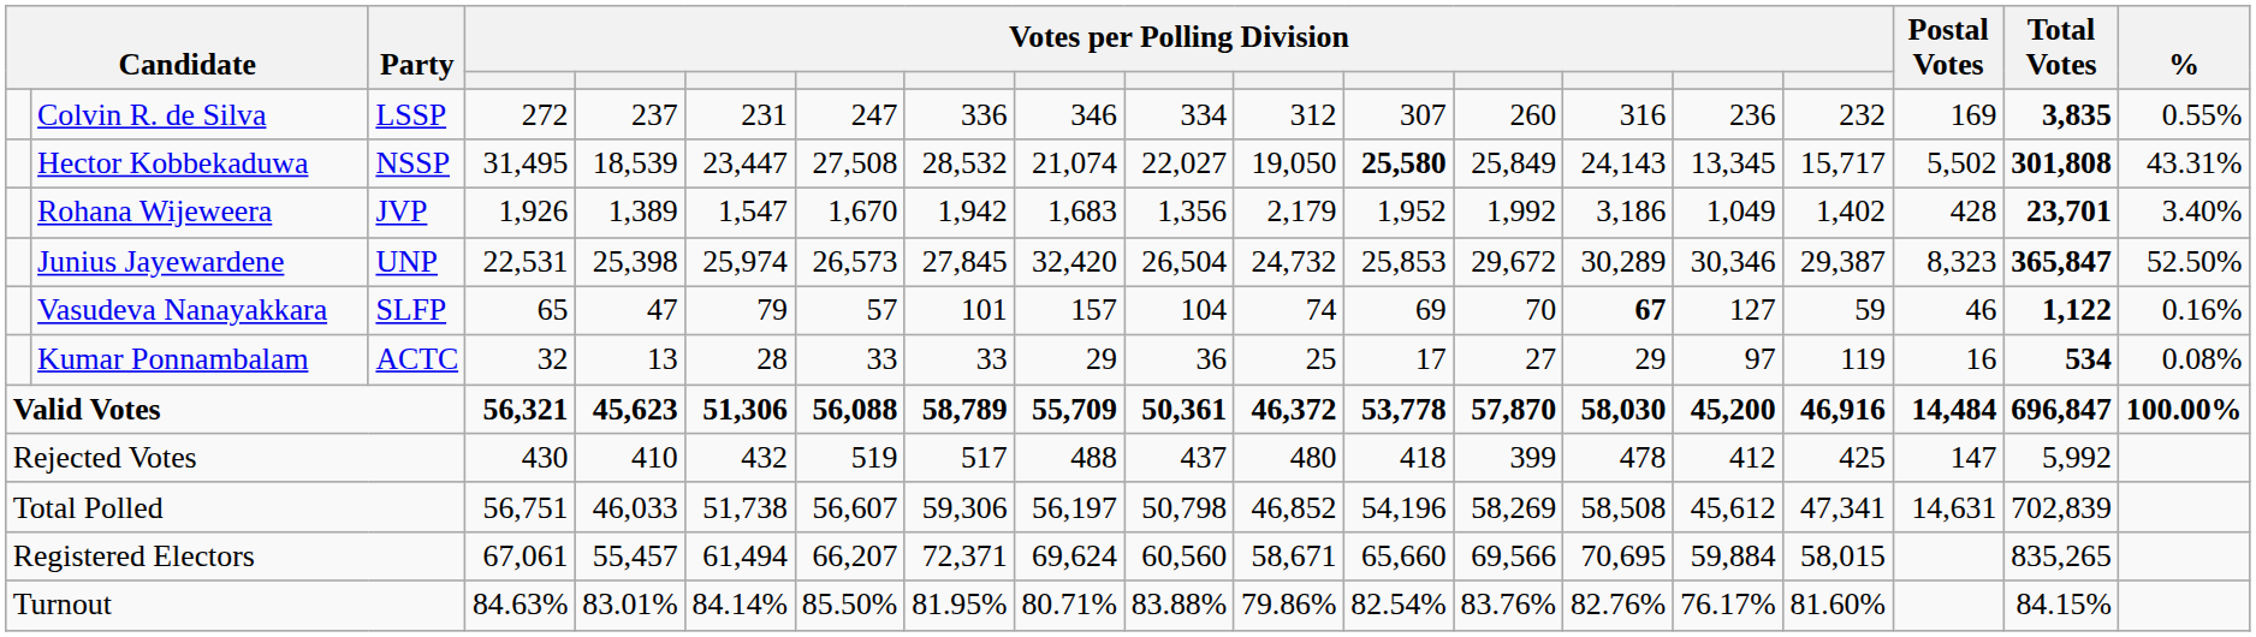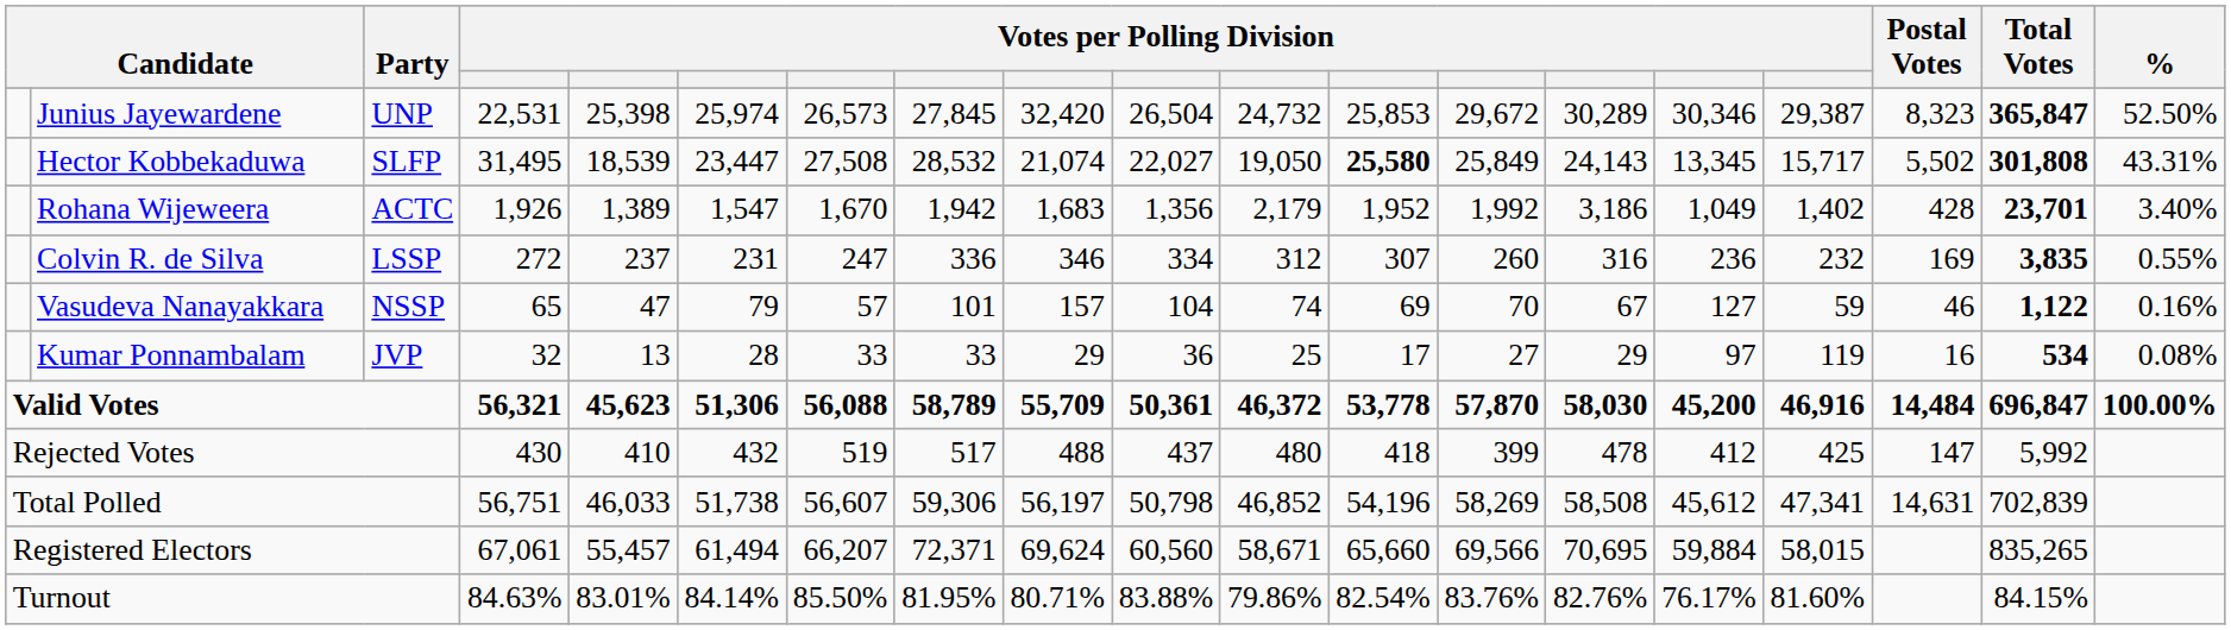 <table class="wikitable" border="1" style="text-align:right;">
 <tr>
 <th align=left valign=bottom rowspan=2 colspan="2" width="180">Candidate</th>
 <th align=left valign=bottom rowspan=2 width="40">Party</th>
 <th colspan=13>Votes per Polling Division</th>
 <th align=center valign=bottom rowspan=2 width="50">Postal<br>Votes</th>
 <th align=center valign=bottom rowspan=2 width="50">Total Votes</th>
 <th align=center valign=bottom rowspan=2 width="50">%</th>
 </tr>
 <tr>
 <th></th>
 <th></th>
 <th></th>
 <th></th>
 <th></th>
 <th></th>
 <th></th>
 <th></th>
 <th></th>
 <th></th>
 <th></th>
 <th></th>
 <th></th>
 </tr>
 <tr>
 <td bgcolor=> </td>
+<td align=left><a href='#'>Junius Jayewardene</a></td>
+<td align=left><a href='#'>UNP</a></td>
+<td>22,531</td>
+<td>25,398</td>
+<td>25,974</td>
+<td>26,573</td>
+<td>27,845</td>
+<td>32,420</td>
+<td>26,504</td>
+<td>24,732</td>
+<td>25,853</td>
+<td>29,672</td>
+<td>30,289</td>
+<td>30,346</td>
+<td>29,387</td>
+<td>8,323</td>
+<td><strong>365,847</strong></td>
+<td>52.50%</td>
+</tr>
+<tr>
+<td bgcolor=> </td>
+<td align=left><a href='#'>Hector Kobbekaduwa</a></td>
+<td align=left><a href='#'>SLFP</a></td>
+<td>31,495</td>
+<td>18,539</td>
+<td>23,447</td>
+<td>27,508</td>
+<td>28,532</td>
+<td>21,074</td>
+<td>22,027</td>
+<td>19,050</td>
+<td><strong>25,580</strong></td>
+<td>25,849</td>
+<td>24,143</td>
+<td>13,345</td>
+<td>15,717</td>
+<td>5,502</td>
+<td><strong>301,808</strong></td>
+<td>43.31%</td>
+</tr>
+<tr>
+<td bgcolor=> </td>
+<td align=left><a href='#'>Rohana Wijeweera</a></td>
+<td align=left><a href='#'>ACTC</a></td>
+<td>1,926</td>
+<td>1,389</td>
+<td>1,547</td>
+<td>1,670</td>
+<td>1,942</td>
+<td>1,683</td>
+<td>1,356</td>
+<td>2,179</td>
+<td>1,952</td>
+<td>1,992</td>
+<td>3,186</td>
+<td>1,049</td>
+<td>1,402</td>
+<td>428</td>
+<td><strong>23,701</strong></td>
+<td>3.40%</td>
+</tr>
+<tr>
+<td bgcolor=> </td>
 <td align=left><a href='#'>Colvin R. de Silva</a></td>
 <td align=left><a href='#'>LSSP</a></td>
 <td>272</td>
 <td>237</td>
 <td>231</td>
 <td>247</td>
 <td>336</td>
 <td>346</td>
 <td>334</td>
 <td>312</td>
 <td>307</td>
 <td>260</td>
 <td>316</td>
 <td>236</td>
 <td>232</td>
 <td>169</td>
 <td><strong>3,835</strong></td>
 <td>0.55%</td>
 </tr>
 <tr>
 <td bgcolor=> </td>
-<td align=left><a href='#'>Hector Kobbekaduwa</a></td>
+<td align=left><a href='#'>Vasudeva Nanayakkara</a></td>
 <td align=left><a href='#'>NSSP</a></td>
-<td>31,495</td>
-<td>18,539</td>
-<td>23,447</td>
-<td>27,508</td>
-<td>28,532</td>
-<td>21,074</td>
-<td>22,027</td>
-<td>19,050</td>
-<td><strong>25,580</strong></td>
-<td>25,849</td>
-<td>24,143</td>
-<td>13,345</td>
-<td>15,717</td>
-<td>5,502</td>
-<td><strong>301,808</strong></td>
-<td>43.31%</td>
-</tr>
-<tr>
-<td bgcolor=> </td>
-<td align=left><a href='#'>Rohana Wijeweera</a></td>
-<td align=left><a href='#'>JVP</a></td>
-<td>1,926</td>
-<td>1,389</td>
-<td>1,547</td>
-<td>1,670</td>
-<td>1,942</td>
-<td>1,683</td>
-<td>1,356</td>
-<td>2,179</td>
-<td>1,952</td>
-<td>1,992</td>
-<td>3,186</td>
-<td>1,049</td>
-<td>1,402</td>
-<td>428</td>
-<td><strong>23,701</strong></td>
-<td>3.40%</td>
-</tr>
-<tr>
-<td bgcolor=> </td>
-<td align=left><a href='#'>Junius Jayewardene</a></td>
-<td align=left><a href='#'>UNP</a></td>
-<td>22,531</td>
-<td>25,398</td>
-<td>25,974</td>
-<td>26,573</td>
-<td>27,845</td>
-<td>32,420</td>
-<td>26,504</td>
-<td>24,732</td>
-<td>25,853</td>
-<td>29,672</td>
-<td>30,289</td>
-<td>30,346</td>
-<td>29,387</td>
-<td>8,323</td>
-<td><strong>365,847</strong></td>
-<td>52.50%</td>
-</tr>
-<tr>
-<td bgcolor=> </td>
-<td align=left><a href='#'>Vasudeva Nanayakkara</a></td>
-<td align=left><a href='#'>SLFP</a></td>
 <td>65</td>
 <td>47</td>
 <td>79</td>
 <td>57</td>
 <td>101</td>
 <td>157</td>
 <td>104</td>
 <td>74</td>
 <td>69</td>
 <td>70</td>
-<td><strong>67</strong></td>
+<td>67</td>
 <td>127</td>
 <td>59</td>
 <td>46</td>
 <td><strong>1,122</strong></td>
 <td>0.16%</td>
 </tr>
 <tr>
 <td bgcolor=> </td>
 <td align=left><a href='#'>Kumar Ponnambalam</a></td>
-<td align=left><a href='#'>ACTC</a></td>
+<td align=left><a href='#'>JVP</a></td>
 <td>32</td>
 <td>13</td>
 <td>28</td>
 <td>33</td>
 <td>33</td>
 <td>29</td>
 <td>36</td>
 <td>25</td>
 <td>17</td>
 <td>27</td>
 <td>29</td>
 <td>97</td>
 <td>119</td>
 <td>16</td>
 <td><strong>534</strong></td>
 <td>0.08%</td>
 </tr>
 <tr>
 <td align=left colspan=3><strong>Valid Votes</strong></td>
 <td><strong>56,321</strong></td>
 <td><strong>45,623</strong></td>
 <td><strong>51,306</strong></td>
 <td><strong>56,088</strong></td>
 <td><strong>58,789</strong></td>
 <td><strong>55,709</strong></td>
 <td><strong>50,361</strong></td>
 <td><strong>46,372</strong></td>
 <td><strong>53,778</strong></td>
 <td><strong>57,870</strong></td>
 <td><strong>58,030</strong></td>
 <td><strong>45,200</strong></td>
 <td><strong>46,916</strong></td>
 <td><strong>14,484</strong></td>
 <td><strong>696,847</strong></td>
 <td><strong>100.00%</strong></td>
 </tr>
 <tr>
 <td align=left colspan=3>Rejected Votes</td>
 <td>430</td>
 <td>410</td>
 <td>432</td>
 <td>519</td>
 <td>517</td>
 <td>488</td>
 <td>437</td>
 <td>480</td>
 <td>418</td>
 <td>399</td>
 <td>478</td>
 <td>412</td>
 <td>425</td>
 <td>147</td>
 <td>5,992</td>
 <td></td>
 </tr>
 <tr>
 <td align=left colspan=3>Total Polled</td>
 <td>56,751</td>
 <td>46,033</td>
 <td>51,738</td>
 <td>56,607</td>
 <td>59,306</td>
 <td>56,197</td>
 <td>50,798</td>
 <td>46,852</td>
 <td>54,196</td>
 <td>58,269</td>
 <td>58,508</td>
 <td>45,612</td>
 <td>47,341</td>
 <td>14,631</td>
 <td>702,839</td>
 <td></td>
 </tr>
 <tr>
 <td align=left colspan=3>Registered Electors</td>
 <td>67,061</td>
 <td>55,457</td>
 <td>61,494</td>
 <td>66,207</td>
 <td>72,371</td>
 <td>69,624</td>
 <td>60,560</td>
 <td>58,671</td>
 <td>65,660</td>
 <td>69,566</td>
 <td>70,695</td>
 <td>59,884</td>
 <td>58,015</td>
 <td></td>
 <td>835,265</td>
 <td></td>
 </tr>
 <tr>
 <td align=left colspan=3>Turnout</td>
 <td>84.63%</td>
 <td>83.01%</td>
 <td>84.14%</td>
 <td>85.50%</td>
 <td>81.95%</td>
 <td>80.71%</td>
 <td>83.88%</td>
 <td>79.86%</td>
 <td>82.54%</td>
 <td>83.76%</td>
 <td>82.76%</td>
 <td>76.17%</td>
 <td>81.60%</td>
 <td></td>
 <td>84.15%</td>
 <td></td>
 </tr>
 </table>
